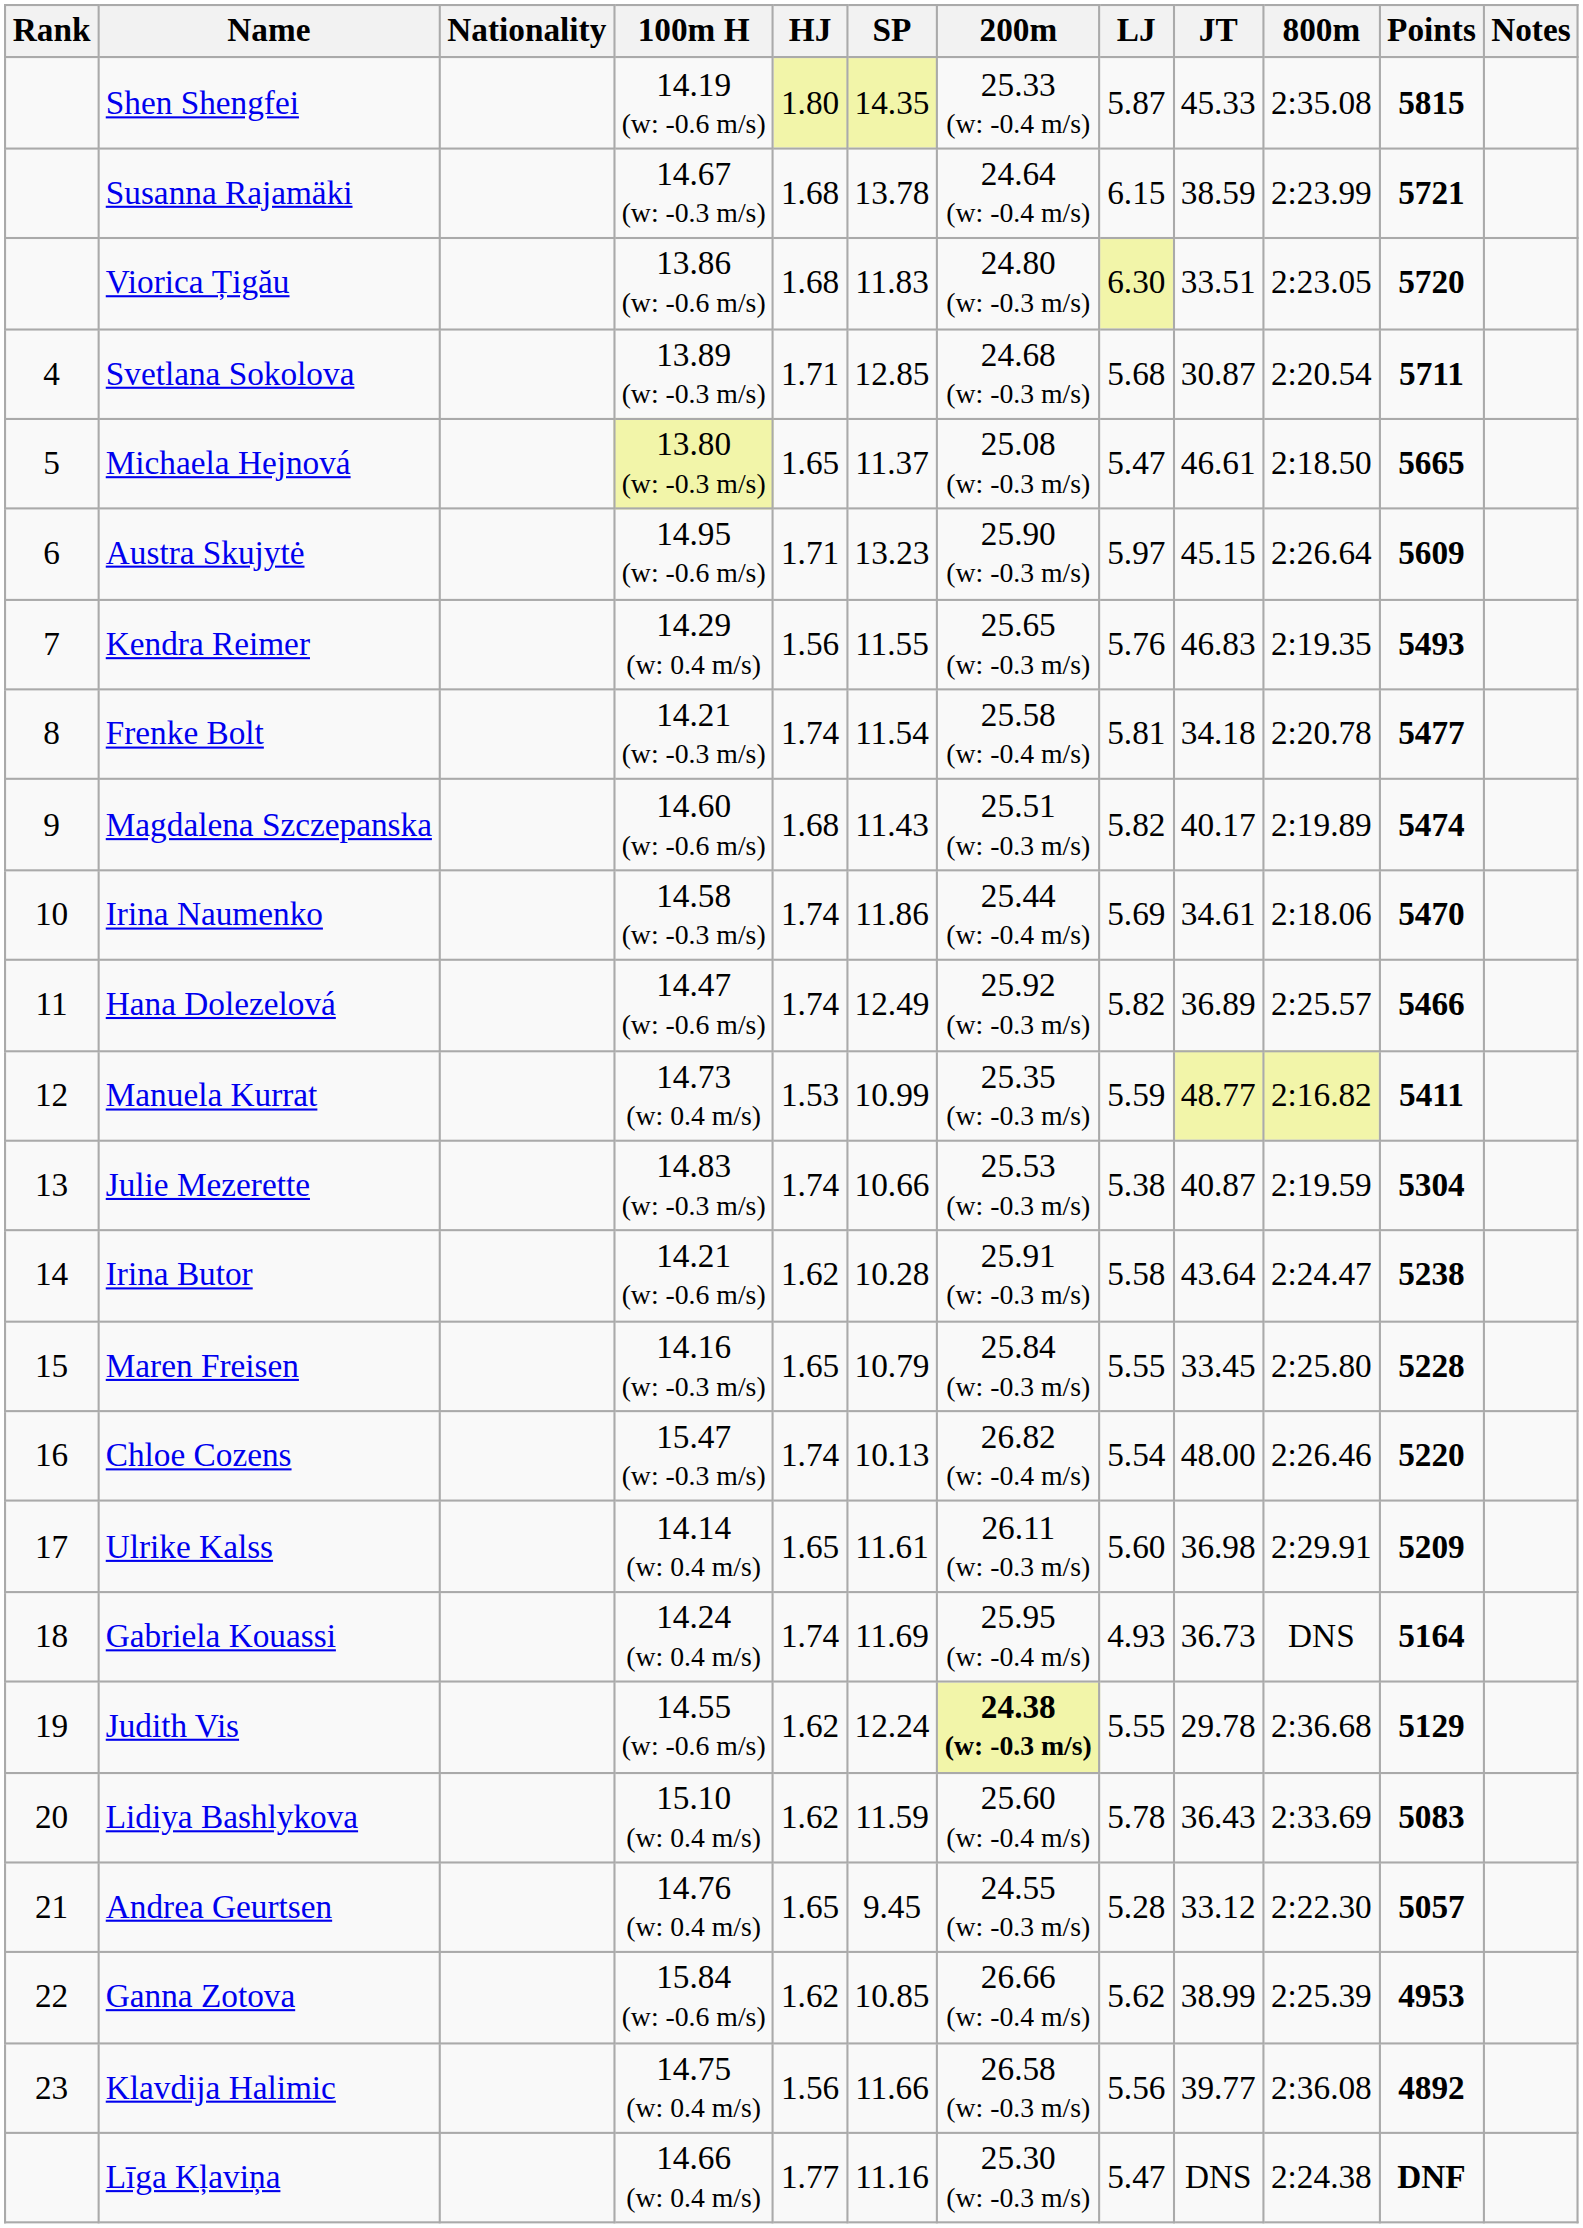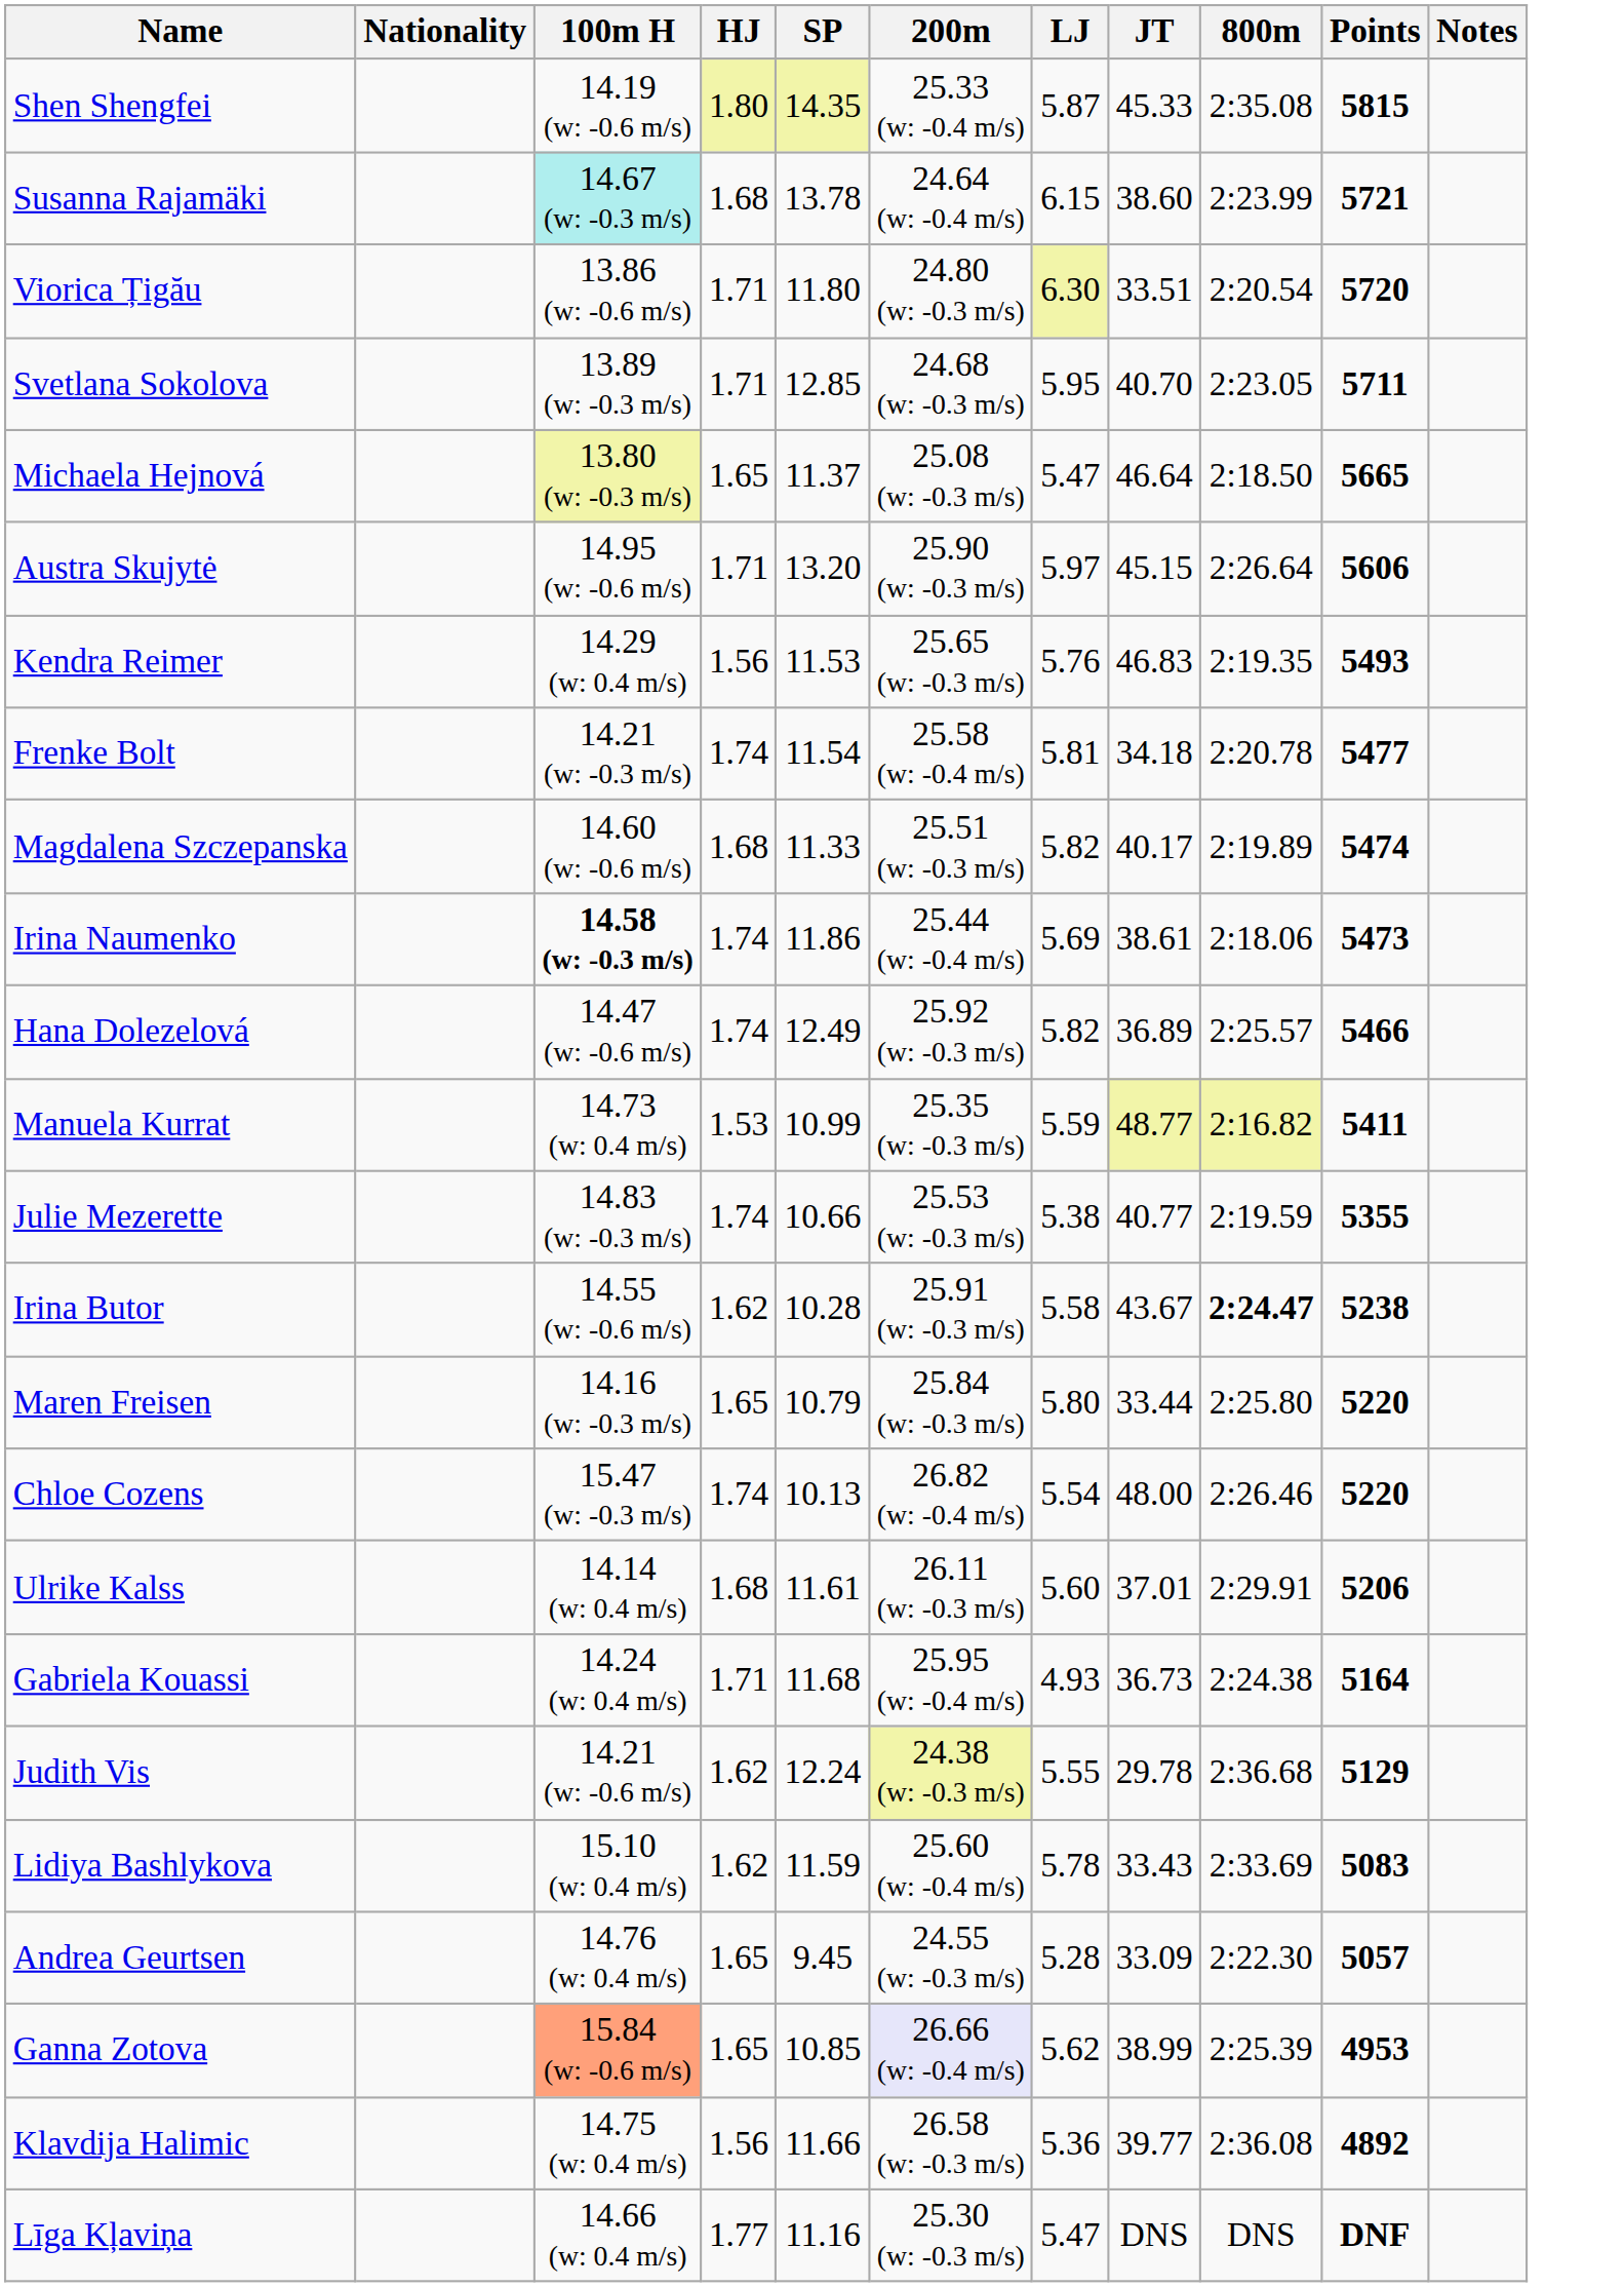 <table class="wikitable sortable" style="text-align:center">
 <tr>
-<th>Rank</th>
 <th>Name</th>
 <th>Nationality</th>
 <th>100m H</th>
 <th>HJ</th>
 <th>SP</th>
 <th>200m</th>
 <th>LJ</th>
 <th>JT</th>
 <th>800m</th>
 <th>Points</th>
 <th>Notes</th>
 </tr>
 <tr>
-<td></td>
 <td align=left><a href='#'>Shen Shengfei</a></td>
 <td align=left></td>
 <td>14.19<br><small>(w: -0.6 m/s)</small></td>
 <td bgcolor=#F2F5A9>1.80</td>
 <td bgcolor=#F2F5A9>14.35</td>
 <td>25.33<br><small>(w: -0.4 m/s)</small></td>
 <td>5.87</td>
 <td>45.33</td>
 <td>2:35.08</td>
 <td><strong>5815</strong></td>
 <td></td>
 </tr>
 <tr>
-<td></td>
 <td align=left><a href='#'>Susanna Rajamäki</a></td>
 <td align=left></td>
-<td>14.67<br><small>(w: -0.3 m/s)</small></td>
+<td style="background: paleturquoise;">14.67<br><small>(w: -0.3 m/s)</small></td>
 <td>1.68</td>
 <td>13.78</td>
 <td>24.64<br><small>(w: -0.4 m/s)</small></td>
 <td>6.15</td>
-<td>38.59</td>
+<td>38.60</td>
 <td>2:23.99</td>
 <td><strong>5721</strong></td>
 <td></td>
 </tr>
 <tr>
-<td></td>
 <td align=left><a href='#'>Viorica Țigău</a></td>
 <td align=left></td>
 <td>13.86<br><small>(w: -0.6 m/s)</small></td>
-<td>1.68</td>
-<td>11.83</td>
+<td>1.71</td>
+<td>11.80</td>
 <td>24.80<br><small>(w: -0.3 m/s)</small></td>
 <td bgcolor=#F2F5A9>6.30</td>
 <td>33.51</td>
-<td>2:23.05</td>
+<td>2:20.54</td>
 <td><strong>5720</strong></td>
 <td></td>
 </tr>
 <tr>
-<td>4</td>
 <td align=left><a href='#'>Svetlana Sokolova</a></td>
 <td align=left></td>
 <td>13.89<br><small>(w: -0.3 m/s)</small></td>
 <td>1.71</td>
 <td>12.85</td>
 <td>24.68<br><small>(w: -0.3 m/s)</small></td>
-<td>5.68</td>
-<td>30.87</td>
-<td>2:20.54</td>
+<td>5.95</td>
+<td>40.70</td>
+<td>2:23.05</td>
 <td><strong>5711</strong></td>
 <td></td>
 </tr>
 <tr>
-<td>5</td>
 <td align=left><a href='#'>Michaela Hejnová</a></td>
 <td align=left></td>
 <td bgcolor=#F2F5A9>13.80<br><small>(w: -0.3 m/s)</small></td>
 <td>1.65</td>
 <td>11.37</td>
 <td>25.08<br><small>(w: -0.3 m/s)</small></td>
 <td>5.47</td>
-<td>46.61</td>
+<td>46.64</td>
 <td>2:18.50</td>
 <td><strong>5665</strong></td>
 <td></td>
 </tr>
 <tr>
-<td>6</td>
 <td align=left><a href='#'>Austra Skujytė</a></td>
 <td align=left></td>
 <td>14.95<br><small>(w: -0.6 m/s)</small></td>
 <td>1.71</td>
-<td>13.23</td>
+<td>13.20</td>
 <td>25.90<br><small>(w: -0.3 m/s)</small></td>
 <td>5.97</td>
 <td>45.15</td>
 <td>2:26.64</td>
-<td><strong>5609</strong></td>
+<td><strong>5606</strong></td>
 <td></td>
 </tr>
 <tr>
-<td>7</td>
 <td align=left><a href='#'>Kendra Reimer</a></td>
 <td align=left></td>
 <td>14.29<br><small>(w: 0.4 m/s)</small></td>
 <td>1.56</td>
-<td>11.55</td>
+<td>11.53</td>
 <td>25.65<br><small>(w: -0.3 m/s)</small></td>
 <td>5.76</td>
 <td>46.83</td>
 <td>2:19.35</td>
 <td><strong>5493</strong></td>
 <td></td>
 </tr>
 <tr>
-<td>8</td>
 <td align=left><a href='#'>Frenke Bolt</a></td>
 <td align=left></td>
 <td>14.21<br><small>(w: -0.3 m/s)</small></td>
 <td>1.74</td>
 <td>11.54</td>
 <td>25.58<br><small>(w: -0.4 m/s)</small></td>
 <td>5.81</td>
 <td>34.18</td>
 <td>2:20.78</td>
 <td><strong>5477</strong></td>
 <td></td>
 </tr>
 <tr>
-<td>9</td>
 <td align=left><a href='#'>Magdalena Szczepanska</a></td>
 <td align=left></td>
 <td>14.60<br><small>(w: -0.6 m/s)</small></td>
 <td>1.68</td>
-<td>11.43</td>
+<td>11.33</td>
 <td>25.51<br><small>(w: -0.3 m/s)</small></td>
 <td>5.82</td>
 <td>40.17</td>
 <td>2:19.89</td>
 <td><strong>5474</strong></td>
 <td></td>
 </tr>
 <tr>
-<td>10</td>
 <td align=left><a href='#'>Irina Naumenko</a></td>
 <td align=left></td>
-<td>14.58<br><small>(w: -0.3 m/s)</small></td>
+<td><strong>14.58<br><small>(w: -0.3 m/s)</small></strong></td>
 <td>1.74</td>
 <td>11.86</td>
 <td>25.44<br><small>(w: -0.4 m/s)</small></td>
 <td>5.69</td>
-<td>34.61</td>
+<td>38.61</td>
 <td>2:18.06</td>
-<td><strong>5470</strong></td>
+<td><strong>5473</strong></td>
 <td></td>
 </tr>
 <tr>
-<td>11</td>
 <td align=left><a href='#'>Hana Dolezelová</a></td>
 <td align=left></td>
 <td>14.47<br><small>(w: -0.6 m/s)</small></td>
 <td>1.74</td>
 <td>12.49</td>
 <td>25.92<br><small>(w: -0.3 m/s)</small></td>
 <td>5.82</td>
 <td>36.89</td>
 <td>2:25.57</td>
 <td><strong>5466</strong></td>
 <td></td>
 </tr>
 <tr>
-<td>12</td>
 <td align=left><a href='#'>Manuela Kurrat</a></td>
 <td align=left></td>
 <td>14.73<br><small>(w: 0.4 m/s)</small></td>
 <td>1.53</td>
 <td>10.99</td>
 <td>25.35<br><small>(w: -0.3 m/s)</small></td>
 <td>5.59</td>
 <td bgcolor=#F2F5A9>48.77</td>
 <td bgcolor=#F2F5A9>2:16.82</td>
 <td><strong>5411</strong></td>
 <td></td>
 </tr>
 <tr>
-<td>13</td>
 <td align=left><a href='#'>Julie Mezerette</a></td>
 <td align=left></td>
 <td>14.83<br><small>(w: -0.3 m/s)</small></td>
 <td>1.74</td>
 <td>10.66</td>
 <td>25.53<br><small>(w: -0.3 m/s)</small></td>
 <td>5.38</td>
-<td>40.87</td>
+<td>40.77</td>
 <td>2:19.59</td>
-<td><strong>5304</strong></td>
+<td><strong>5355</strong></td>
 <td></td>
 </tr>
 <tr>
-<td>14</td>
 <td align=left><a href='#'>Irina Butor</a></td>
 <td align=left></td>
-<td>14.21<br><small>(w: -0.6 m/s)</small></td>
+<td>14.55<br><small>(w: -0.6 m/s)</small></td>
 <td>1.62</td>
 <td>10.28</td>
 <td>25.91<br><small>(w: -0.3 m/s)</small></td>
 <td>5.58</td>
-<td>43.64</td>
-<td>2:24.47</td>
+<td>43.67</td>
+<td><strong>2:24.47</strong></td>
 <td><strong>5238</strong></td>
 <td></td>
 </tr>
 <tr>
-<td>15</td>
 <td align=left><a href='#'>Maren Freisen</a></td>
 <td align=left></td>
 <td>14.16<br><small>(w: -0.3 m/s)</small></td>
 <td>1.65</td>
 <td>10.79</td>
 <td>25.84<br><small>(w: -0.3 m/s)</small></td>
-<td>5.55</td>
-<td>33.45</td>
+<td>5.80</td>
+<td>33.44</td>
 <td>2:25.80</td>
-<td><strong>5228</strong></td>
+<td><strong>5220</strong></td>
 <td></td>
 </tr>
 <tr>
-<td>16</td>
 <td align=left><a href='#'>Chloe Cozens</a></td>
 <td align=left></td>
 <td>15.47<br><small>(w: -0.3 m/s)</small></td>
 <td>1.74</td>
 <td>10.13</td>
 <td>26.82<br><small>(w: -0.4 m/s)</small></td>
 <td>5.54</td>
 <td>48.00</td>
 <td>2:26.46</td>
 <td><strong>5220</strong></td>
 <td></td>
 </tr>
 <tr>
-<td>17</td>
 <td align=left><a href='#'>Ulrike Kalss</a></td>
 <td align=left></td>
 <td>14.14<br><small>(w: 0.4 m/s)</small></td>
-<td>1.65</td>
+<td>1.68</td>
 <td>11.61</td>
 <td>26.11<br><small>(w: -0.3 m/s)</small></td>
 <td>5.60</td>
-<td>36.98</td>
+<td>37.01</td>
 <td>2:29.91</td>
-<td><strong>5209</strong></td>
+<td><strong>5206</strong></td>
 <td></td>
 </tr>
 <tr>
-<td>18</td>
 <td align=left><a href='#'>Gabriela Kouassi</a></td>
 <td align=left></td>
 <td>14.24<br><small>(w: 0.4 m/s)</small></td>
-<td>1.74</td>
-<td>11.69</td>
+<td>1.71</td>
+<td>11.68</td>
 <td>25.95<br><small>(w: -0.4 m/s)</small></td>
 <td>4.93</td>
 <td>36.73</td>
-<td>DNS</td>
+<td>2:24.38</td>
 <td><strong>5164</strong></td>
 <td></td>
 </tr>
 <tr>
-<td>19</td>
 <td align=left><a href='#'>Judith Vis</a></td>
 <td align=left></td>
-<td>14.55<br><small>(w: -0.6 m/s)</small></td>
+<td>14.21<br><small>(w: -0.6 m/s)</small></td>
 <td>1.62</td>
 <td>12.24</td>
-<td bgcolor=#F2F5A9><strong>24.38<br><small>(w: -0.3 m/s)</small></strong></td>
+<td bgcolor=#F2F5A9>24.38<br><small>(w: -0.3 m/s)</small></td>
 <td>5.55</td>
 <td>29.78</td>
 <td>2:36.68</td>
 <td><strong>5129</strong></td>
 <td></td>
 </tr>
 <tr>
-<td>20</td>
 <td align=left><a href='#'>Lidiya Bashlykova</a></td>
 <td align=left></td>
 <td>15.10<br><small>(w: 0.4 m/s)</small></td>
 <td>1.62</td>
 <td>11.59</td>
 <td>25.60<br><small>(w: -0.4 m/s)</small></td>
 <td>5.78</td>
-<td>36.43</td>
+<td>33.43</td>
 <td>2:33.69</td>
 <td><strong>5083</strong></td>
 <td></td>
 </tr>
 <tr>
-<td>21</td>
 <td align=left><a href='#'>Andrea Geurtsen</a></td>
 <td align=left></td>
 <td>14.76<br><small>(w: 0.4 m/s)</small></td>
 <td>1.65</td>
 <td>9.45</td>
 <td>24.55<br><small>(w: -0.3 m/s)</small></td>
 <td>5.28</td>
-<td>33.12</td>
+<td>33.09</td>
 <td>2:22.30</td>
 <td><strong>5057</strong></td>
 <td></td>
 </tr>
 <tr>
-<td>22</td>
 <td align=left><a href='#'>Ganna Zotova</a></td>
 <td align=left></td>
-<td>15.84<br><small>(w: -0.6 m/s)</small></td>
-<td>1.62</td>
+<td style="background: lightsalmon;">15.84<br><small>(w: -0.6 m/s)</small></td>
+<td>1.65</td>
 <td>10.85</td>
-<td>26.66<br><small>(w: -0.4 m/s)</small></td>
+<td style="background: lavender;">26.66<br><small>(w: -0.4 m/s)</small></td>
 <td>5.62</td>
 <td>38.99</td>
 <td>2:25.39</td>
 <td><strong>4953</strong></td>
 <td></td>
 </tr>
 <tr>
-<td>23</td>
 <td align=left><a href='#'>Klavdija Halimic</a></td>
 <td align=left></td>
 <td>14.75<br><small>(w: 0.4 m/s)</small></td>
 <td>1.56</td>
 <td>11.66</td>
 <td>26.58<br><small>(w: -0.3 m/s)</small></td>
-<td>5.56</td>
+<td>5.36</td>
 <td>39.77</td>
 <td>2:36.08</td>
 <td><strong>4892</strong></td>
 <td></td>
 </tr>
 <tr>
-<td></td>
 <td align=left><a href='#'>Līga Kļaviņa</a></td>
 <td align=left></td>
 <td>14.66<br><small>(w: 0.4 m/s)</small></td>
 <td>1.77</td>
 <td>11.16</td>
 <td>25.30<br><small>(w: -0.3 m/s)</small></td>
 <td>5.47</td>
 <td>DNS</td>
-<td>2:24.38</td>
+<td>DNS</td>
 <td><strong>DNF</strong></td>
 <td></td>
 </tr>
 </table>
